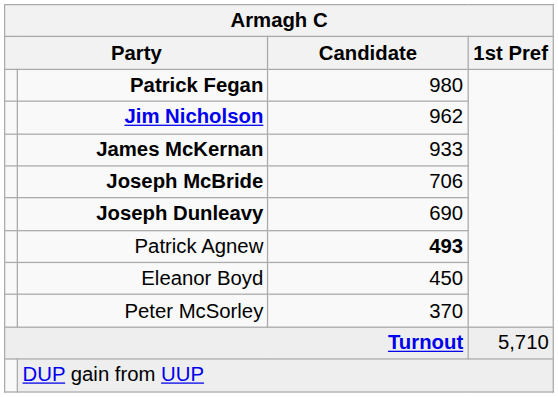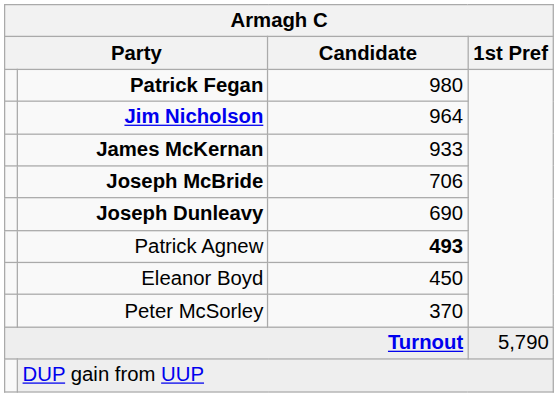 <table class="wikitable">
 <tr>
 <th colspan="4" align="center">Armagh C</th>
 </tr>
 <tr>
 <th colspan="2" align="center" width=200>Party</th>
 <th width=150>Candidate</th>
 <th width=60>1st Pref</th>
 </tr>
 <tr>
 <td></td>
 <td align="right"><strong>Patrick Fegan</strong></td>
 <td align="right">980</td>
 </tr>
 <tr>
 <td></td>
 <td align="right"><strong><a href='#'>Jim Nicholson</a></strong></td>
-<td align="right">962</td>
+<td align="right">964</td>
 </tr>
 <tr>
 <td></td>
 <td align="right"><strong>James McKernan</strong></td>
 <td align="right">933</td>
 </tr>
 <tr>
 <td></td>
 <td align="right"><strong>Joseph McBride</strong></td>
 <td align="right">706</td>
 </tr>
 <tr>
 <td></td>
 <td align="right"><strong>Joseph Dunleavy</strong></td>
 <td align="right">690</td>
 </tr>
 <tr>
 <td></td>
 <td align="right">Patrick Agnew</td>
 <td align="right"><strong>493</strong></td>
 </tr>
 <tr>
 <td></td>
 <td align="right">Eleanor Boyd</td>
 <td align="right">450</td>
 </tr>
 <tr>
 <td></td>
 <td align="right">Peter McSorley</td>
 <td align="right">370</td>
 </tr>
 <tr bgcolor="EEEEEE">
 <td colspan=3 align="right"><strong><a href='#'>Turnout</a></strong></td>
-<td align="right">5,710</td>
+<td align="right">5,790</td>
 </tr>
 <tr>
 <td bgcolor=></td>
 <td colspan=3 bgcolor="EEEEEE"><a href='#'>DUP</a> gain from <a href='#'>UUP</a></td>
 </tr>
 </table>
